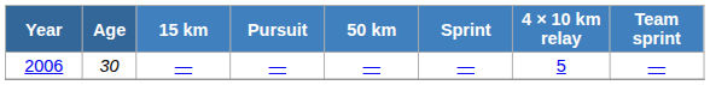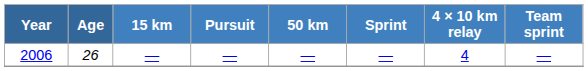 <table class="wikitable" style="font-size:95%; text-align:center; border:grey solid 1px; border-collapse:collapse; background:#ffffff;">
 <tr>
 <th style="background-color:#369; color:white; width:60px;"> Year </th>
 <th style="background-color:#369; color:white; width:40px;"> Age </th>
 <th style="background-color:#4180be; color:white; width:75px;"> 15 km </th>
 <th style="background-color:#4180be; color:white; width:75px;"> Pursuit </th>
 <th style="background-color:#4180be; color:white; width:75px;"> 50 km </th>
 <th style="background-color:#4180be; color:white; width:75px;"> Sprint </th>
 <th style="background-color:#4180be; color:white; width:75px;"> 4 × 10 km <br> relay </th>
 <th style="background-color:#4180be; color:white; width:75px;"> Team <br> sprint </th>
 </tr>
 <tr>
 <td><a href='#'>2006</a></td>
-<td><em>30</em></td>
+<td><em>26</em></td>
 <td><a href='#'>—</a></td>
 <td><a href='#'>—</a></td>
 <td><a href='#'>—</a></td>
 <td><a href='#'>—</a></td>
-<td><a href='#'>5</a></td>
+<td><a href='#'>4</a></td>
 <td><a href='#'>—</a></td>
 </tr>
 <tr>
 </tr>
 </table>
